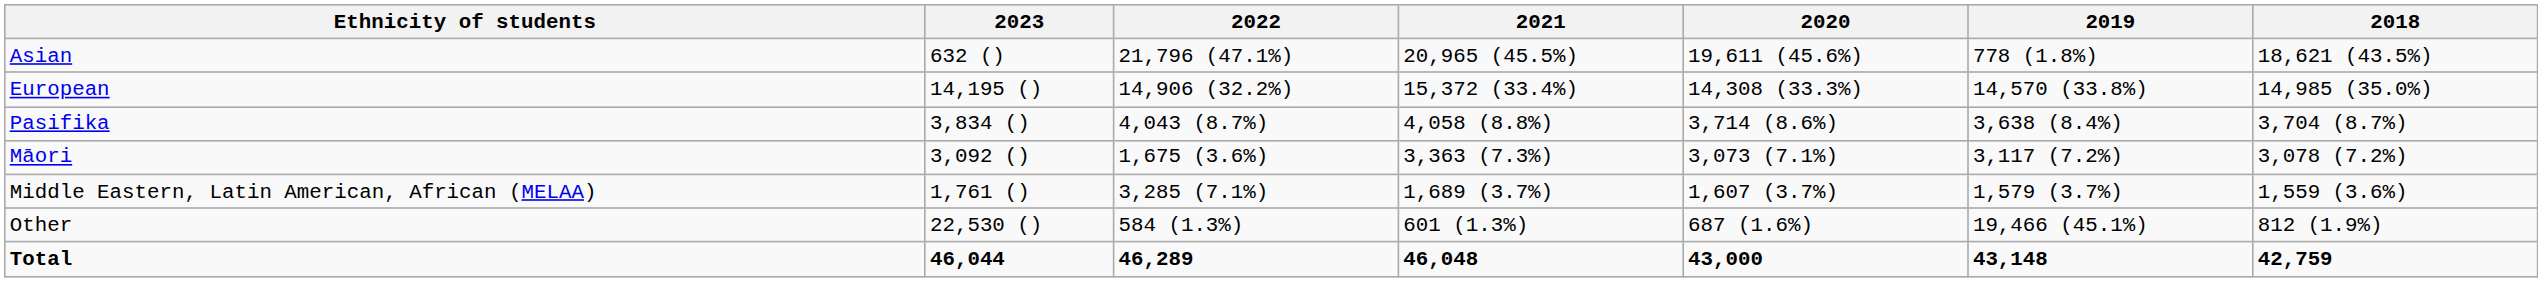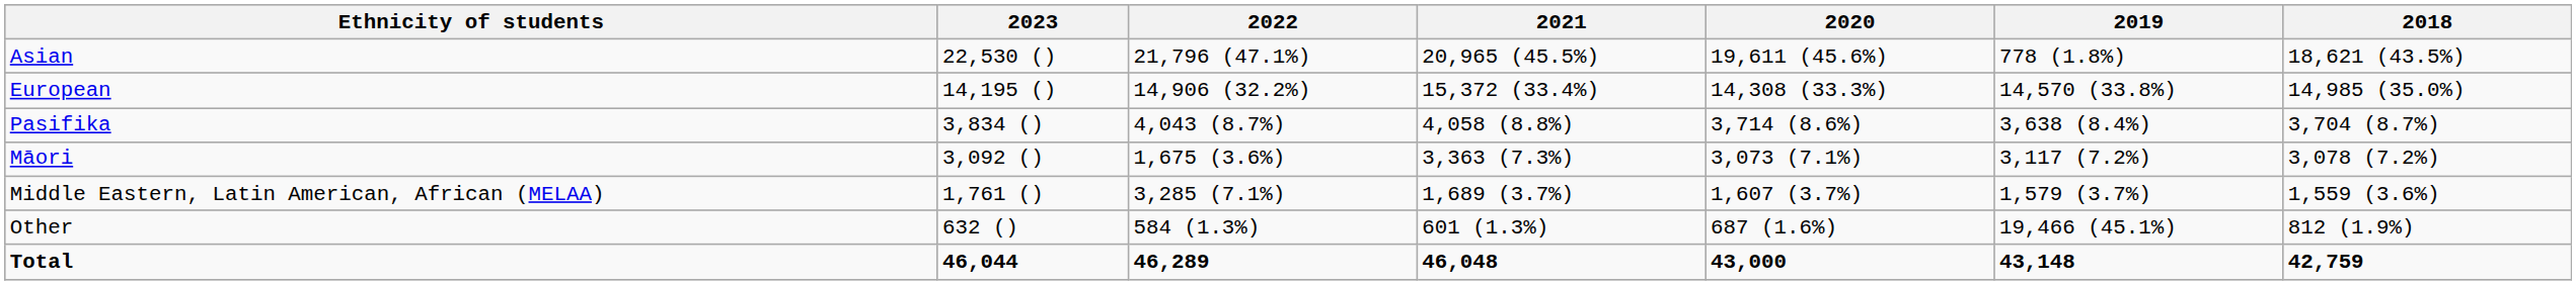 <table class="wikitable" style="width: 100%">
 <tr>
 <th>Ethnicity of students</th>
 <th>2023</th>
 <th>2022</th>
 <th>2021</th>
 <th>2020</th>
 <th>2019</th>
 <th>2018</th>
 </tr>
 <tr>
 <td><a href='#'>Asian</a></td>
-<td>632 ()</td>
+<td>22,530 ()</td>
 <td>21,796 (47.1%)</td>
 <td>20,965 (45.5%)</td>
 <td>19,611 (45.6%)</td>
 <td>778 (1.8%)</td>
 <td>18,621 (43.5%)</td>
 </tr>
 <tr>
 <td><a href='#'>European</a></td>
 <td>14,195 ()</td>
 <td>14,906 (32.2%)</td>
 <td>15,372 (33.4%)</td>
 <td>14,308 (33.3%)</td>
 <td>14,570 (33.8%)</td>
 <td>14,985 (35.0%)</td>
 </tr>
 <tr>
 <td><a href='#'>Pasifika</a></td>
 <td>3,834 ()</td>
 <td>4,043 (8.7%)</td>
 <td>4,058 (8.8%)</td>
 <td>3,714 (8.6%)</td>
 <td>3,638 (8.4%)</td>
 <td>3,704 (8.7%)</td>
 </tr>
 <tr>
 <td><a href='#'>Māori</a></td>
 <td>3,092 ()</td>
 <td>1,675 (3.6%)</td>
 <td>3,363 (7.3%)</td>
 <td>3,073 (7.1%)</td>
 <td>3,117 (7.2%)</td>
 <td>3,078 (7.2%)</td>
 </tr>
 <tr>
 <td>Middle Eastern, Latin American, African (<a href='#'>MELAA</a>)</td>
 <td>1,761 ()</td>
 <td>3,285 (7.1%)</td>
 <td>1,689 (3.7%)</td>
 <td>1,607 (3.7%)</td>
 <td>1,579 (3.7%)</td>
 <td>1,559 (3.6%)</td>
 </tr>
 <tr>
 <td>Other</td>
-<td>22,530 ()</td>
+<td>632 ()</td>
 <td>584 (1.3%)</td>
 <td>601 (1.3%)</td>
 <td>687 (1.6%)</td>
 <td>19,466 (45.1%)</td>
 <td>812 (1.9%)</td>
 </tr>
 <tr>
 <td><strong>Total</strong></td>
 <td><strong>46,044</strong></td>
 <td><strong>46,289</strong></td>
 <td><strong>46,048</strong></td>
 <td><strong>43,000</strong></td>
 <td><strong>43,148</strong></td>
 <td><strong>42,759</strong></td>
 </tr>
 </table>
